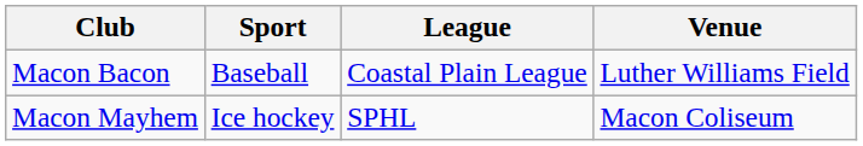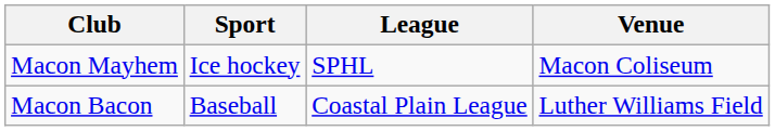 <table class="wikitable">
 <tr>
 <th>Club</th>
 <th>Sport</th>
 <th>League</th>
 <th>Venue</th>
 </tr>
 <tr>
+<td><a href='#'>Macon Mayhem</a></td>
+<td><a href='#'>Ice hockey</a></td>
+<td><a href='#'>SPHL</a></td>
+<td><a href='#'>Macon Coliseum</a></td>
+</tr>
+<tr>
 <td><a href='#'>Macon Bacon</a></td>
 <td><a href='#'>Baseball</a></td>
 <td><a href='#'>Coastal Plain League</a></td>
 <td><a href='#'>Luther Williams Field</a></td>
 </tr>
-<tr>
-<td><a href='#'>Macon Mayhem</a></td>
-<td><a href='#'>Ice hockey</a></td>
-<td><a href='#'>SPHL</a></td>
-<td><a href='#'>Macon Coliseum</a></td>
-</tr>
 </table>
